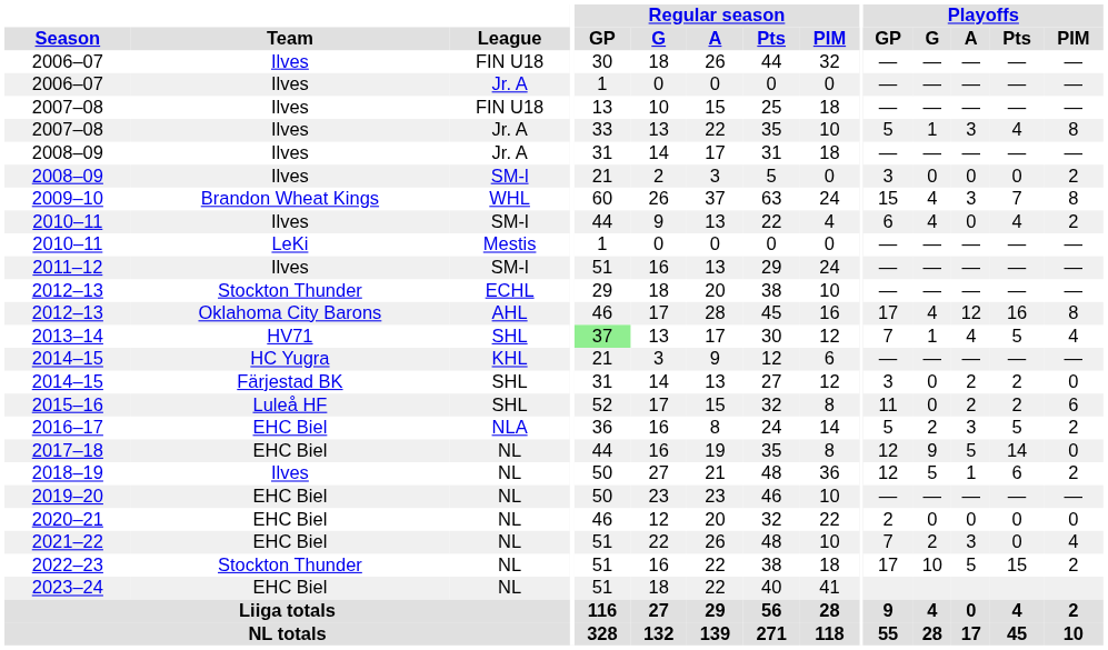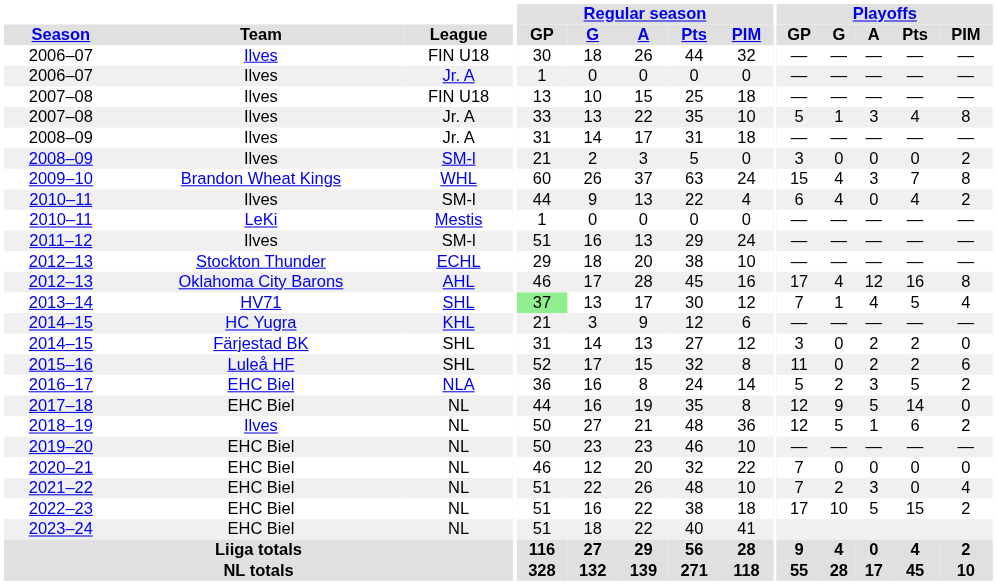 <table border="0" cellpadding="1" cellspacing="0" style="text-align:center; width:60em">
 <tr bgcolor="#e0e0e0">
 <th colspan="3" bgcolor="#ffffff"></th>
 <th rowspan="99" bgcolor="#ffffff"></th>
 <th colspan="5"><a href='#'>Regular season</a></th>
 <th rowspan="99" bgcolor="#ffffff"></th>
 <th colspan="5"><a href='#'>Playoffs</a></th>
 </tr>
 <tr bgcolor="#e0e0e0">
 <th><a href='#'>Season</a></th>
 <th>Team</th>
 <th>League</th>
 <th>GP</th>
 <th><a href='#'>G</a></th>
 <th><a href='#'>A</a></th>
 <th><a href='#'>Pts</a></th>
 <th><a href='#'>PIM</a></th>
 <th>GP</th>
 <th>G</th>
 <th>A</th>
 <th>Pts</th>
 <th>PIM</th>
 </tr>
 <tr>
 <td>2006–07</td>
 <td><a href='#'>Ilves</a></td>
 <td>FIN U18</td>
 <td>30</td>
 <td>18</td>
 <td>26</td>
 <td>44</td>
 <td>32</td>
 <td>—</td>
 <td>—</td>
 <td>—</td>
 <td>—</td>
 <td>—</td>
 </tr>
 <tr bgcolor="#f0f0f0">
 <td>2006–07</td>
 <td>Ilves</td>
 <td><a href='#'>Jr. A</a></td>
 <td>1</td>
 <td>0</td>
 <td>0</td>
 <td>0</td>
 <td>0</td>
 <td>—</td>
 <td>—</td>
 <td>—</td>
 <td>—</td>
 <td>—</td>
 </tr>
 <tr>
 <td>2007–08</td>
 <td>Ilves</td>
 <td>FIN U18</td>
 <td>13</td>
 <td>10</td>
 <td>15</td>
 <td>25</td>
 <td>18</td>
 <td>—</td>
 <td>—</td>
 <td>—</td>
 <td>—</td>
 <td>—</td>
 </tr>
 <tr bgcolor="#f0f0f0">
 <td>2007–08</td>
 <td>Ilves</td>
 <td>Jr. A</td>
 <td>33</td>
 <td>13</td>
 <td>22</td>
 <td>35</td>
 <td>10</td>
 <td>5</td>
 <td>1</td>
 <td>3</td>
 <td>4</td>
 <td>8</td>
 </tr>
 <tr>
 <td>2008–09</td>
 <td>Ilves</td>
 <td>Jr. A</td>
 <td>31</td>
 <td>14</td>
 <td>17</td>
 <td>31</td>
 <td>18</td>
 <td>—</td>
 <td>—</td>
 <td>—</td>
 <td>—</td>
 <td>—</td>
 </tr>
 <tr bgcolor="#f0f0f0">
 <td><a href='#'>2008–09</a></td>
 <td>Ilves</td>
 <td><a href='#'>SM-l</a></td>
 <td>21</td>
 <td>2</td>
 <td>3</td>
 <td>5</td>
 <td>0</td>
 <td>3</td>
 <td>0</td>
 <td>0</td>
 <td>0</td>
 <td>2</td>
 </tr>
 <tr>
 <td><a href='#'>2009–10</a></td>
 <td><a href='#'>Brandon Wheat Kings</a></td>
 <td><a href='#'>WHL</a></td>
 <td>60</td>
 <td>26</td>
 <td>37</td>
 <td>63</td>
 <td>24</td>
 <td>15</td>
 <td>4</td>
 <td>3</td>
 <td>7</td>
 <td>8</td>
 </tr>
 <tr bgcolor="#f0f0f0">
 <td><a href='#'>2010–11</a></td>
 <td>Ilves</td>
 <td>SM-l</td>
 <td>44</td>
 <td>9</td>
 <td>13</td>
 <td>22</td>
 <td>4</td>
 <td>6</td>
 <td>4</td>
 <td>0</td>
 <td>4</td>
 <td>2</td>
 </tr>
 <tr>
 <td><a href='#'>2010–11</a></td>
 <td><a href='#'>LeKi</a></td>
 <td><a href='#'>Mestis</a></td>
 <td>1</td>
 <td>0</td>
 <td>0</td>
 <td>0</td>
 <td>0</td>
 <td>—</td>
 <td>—</td>
 <td>—</td>
 <td>—</td>
 <td>—</td>
 </tr>
 <tr bgcolor="#f0f0f0">
 <td><a href='#'>2011–12</a></td>
 <td>Ilves</td>
 <td>SM-l</td>
 <td>51</td>
 <td>16</td>
 <td>13</td>
 <td>29</td>
 <td>24</td>
 <td>—</td>
 <td>—</td>
 <td>—</td>
 <td>—</td>
 <td>—</td>
 </tr>
 <tr>
 <td><a href='#'>2012–13</a></td>
 <td><a href='#'>Stockton Thunder</a></td>
 <td><a href='#'>ECHL</a></td>
 <td>29</td>
 <td>18</td>
 <td>20</td>
 <td>38</td>
 <td>10</td>
 <td>—</td>
 <td>—</td>
 <td>—</td>
 <td>—</td>
 <td>—</td>
 </tr>
 <tr bgcolor="#f0f0f0">
 <td><a href='#'>2012–13</a></td>
 <td><a href='#'>Oklahoma City Barons</a></td>
 <td><a href='#'>AHL</a></td>
 <td>46</td>
 <td>17</td>
 <td>28</td>
 <td>45</td>
 <td>16</td>
 <td>17</td>
 <td>4</td>
 <td>12</td>
 <td>16</td>
 <td>8</td>
 </tr>
 <tr>
 <td><a href='#'>2013–14</a></td>
 <td><a href='#'>HV71</a></td>
 <td><a href='#'>SHL</a></td>
 <td style="background: lightgreen;">37</td>
 <td>13</td>
 <td>17</td>
 <td>30</td>
 <td>12</td>
 <td>7</td>
 <td>1</td>
 <td>4</td>
 <td>5</td>
 <td>4</td>
 </tr>
 <tr bgcolor="#f0f0f0">
 <td><a href='#'>2014–15</a></td>
 <td><a href='#'>HC Yugra</a></td>
 <td><a href='#'>KHL</a></td>
 <td>21</td>
 <td>3</td>
 <td>9</td>
 <td>12</td>
 <td>6</td>
 <td>—</td>
 <td>—</td>
 <td>—</td>
 <td>—</td>
 <td>—</td>
 </tr>
 <tr>
 <td><a href='#'>2014–15</a></td>
 <td><a href='#'>Färjestad BK</a></td>
 <td>SHL</td>
 <td>31</td>
 <td>14</td>
 <td>13</td>
 <td>27</td>
 <td>12</td>
 <td>3</td>
 <td>0</td>
 <td>2</td>
 <td>2</td>
 <td>0</td>
 </tr>
 <tr bgcolor="#f0f0f0">
 <td><a href='#'>2015–16</a></td>
 <td><a href='#'>Luleå HF</a></td>
 <td>SHL</td>
 <td>52</td>
 <td>17</td>
 <td>15</td>
 <td>32</td>
 <td>8</td>
 <td>11</td>
 <td>0</td>
 <td>2</td>
 <td>2</td>
 <td>6</td>
 </tr>
 <tr>
 <td><a href='#'>2016–17</a></td>
 <td><a href='#'>EHC Biel</a></td>
 <td><a href='#'>NLA</a></td>
 <td>36</td>
 <td>16</td>
 <td>8</td>
 <td>24</td>
 <td>14</td>
 <td>5</td>
 <td>2</td>
 <td>3</td>
 <td>5</td>
 <td>2</td>
 </tr>
 <tr bgcolor="#f0f0f0">
 <td><a href='#'>2017–18</a></td>
 <td>EHC Biel</td>
 <td>NL</td>
 <td>44</td>
 <td>16</td>
 <td>19</td>
 <td>35</td>
 <td>8</td>
 <td>12</td>
 <td>9</td>
 <td>5</td>
 <td>14</td>
 <td>0</td>
 </tr>
 <tr>
 <td><a href='#'>2018–19</a></td>
 <td><a href='#'>Ilves</a></td>
 <td>NL</td>
 <td>50</td>
 <td>27</td>
 <td>21</td>
 <td>48</td>
 <td>36</td>
 <td>12</td>
 <td>5</td>
 <td>1</td>
 <td>6</td>
 <td>2</td>
 </tr>
 <tr bgcolor="#f0f0f0">
 <td><a href='#'>2019–20</a></td>
 <td>EHC Biel</td>
 <td>NL</td>
 <td>50</td>
 <td>23</td>
 <td>23</td>
 <td>46</td>
 <td>10</td>
 <td>—</td>
 <td>—</td>
 <td>—</td>
 <td>—</td>
 <td>—</td>
 </tr>
 <tr>
 <td><a href='#'>2020–21</a></td>
 <td>EHC Biel</td>
 <td>NL</td>
 <td>46</td>
 <td>12</td>
 <td>20</td>
 <td>32</td>
 <td>22</td>
-<td>2</td>
+<td>7</td>
 <td>0</td>
 <td>0</td>
 <td>0</td>
 <td>0</td>
 </tr>
 <tr bgcolor="#f0f0f0">
 <td><a href='#'>2021–22</a></td>
 <td>EHC Biel</td>
 <td>NL</td>
 <td>51</td>
 <td>22</td>
 <td>26</td>
 <td>48</td>
 <td>10</td>
 <td>7</td>
 <td>2</td>
 <td>3</td>
 <td>0</td>
 <td>4</td>
 </tr>
 <tr>
 <td><a href='#'>2022–23</a></td>
-<td><a href='#'>Stockton Thunder</a></td>
+<td>EHC Biel</td>
 <td>NL</td>
 <td>51</td>
 <td>16</td>
 <td>22</td>
 <td>38</td>
 <td>18</td>
 <td>17</td>
 <td>10</td>
 <td>5</td>
 <td>15</td>
 <td>2</td>
 </tr>
 <tr bgcolor="#f0f0f0">
 <td><a href='#'>2023–24</a></td>
 <td>EHC Biel</td>
 <td>NL</td>
 <td>51</td>
 <td>18</td>
 <td>22</td>
 <td>40</td>
 <td>41</td>
 <td></td>
 <td></td>
 <td></td>
 <td></td>
 <td></td>
 </tr>
 <tr bgcolor="#e0e0e0">
 <th colspan="3">Liiga totals</th>
 <th>116</th>
 <th>27</th>
 <th>29</th>
 <th>56</th>
 <th>28</th>
 <th>9</th>
 <th>4</th>
 <th>0</th>
 <th>4</th>
 <th>2</th>
 </tr>
 <tr bgcolor="#e0e0e0">
 <th colspan="3">NL totals</th>
 <th>328</th>
 <th>132</th>
 <th>139</th>
 <th>271</th>
 <th>118</th>
 <th>55</th>
 <th>28</th>
 <th>17</th>
 <th>45</th>
 <th>10</th>
 </tr>
 </table>
